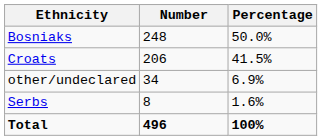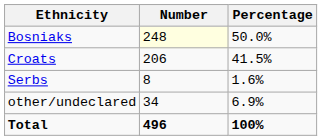 <table class="wikitable">
 <tr>
 <th width="100px">Ethnicity</th>
 <th width="80px">Number</th>
 <th width="80px">Percentage</th>
 </tr>
 <tr>
 <td><a href='#'>Bosniaks</a></td>
-<td>248</td>
+<td style="background: lightyellow;">248</td>
 <td>50.0%</td>
 </tr>
 <tr>
 <td><a href='#'>Croats</a></td>
 <td>206</td>
 <td>41.5%</td>
 </tr>
 <tr>
+<td><a href='#'>Serbs</a></td>
+<td>8</td>
+<td>1.6%</td>
+</tr>
+<tr>
 <td>other/undeclared</td>
 <td>34</td>
 <td>6.9%</td>
-</tr>
-<tr>
-<td><a href='#'>Serbs</a></td>
-<td>8</td>
-<td>1.6%</td>
 </tr>
 <tr>
 <td><strong>Total</strong></td>
 <td><strong>496</strong></td>
 <td><strong>100%</strong></td>
 </tr>
 </table>
